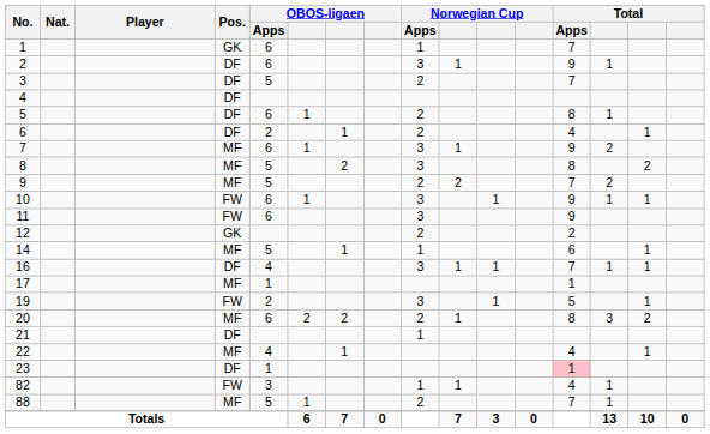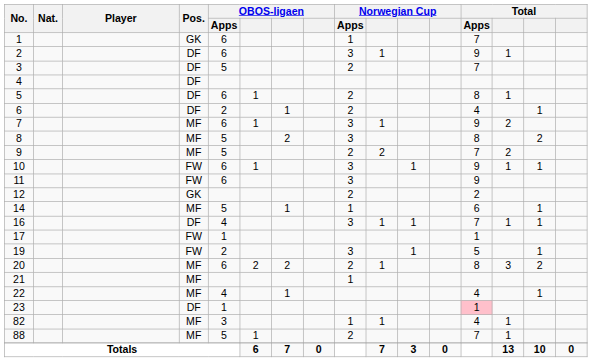 <table class="wikitable sortable alternance"  style="font-size:100%; text-align:center; line-height:14px; width:100%;">
 <tr>
 <th rowspan="2" style="width:5%;"><strong>No.</strong></th>
 <th rowspan="2" style="width:5%;"><strong>Nat.</strong></th>
 <th rowspan="2" width="20%" align="center"><strong>Player</strong></th>
 <th rowspan="2" style="width:5%;"><strong>Pos.</strong></th>
 <th colspan="4"><strong><a href='#'>OBOS-ligaen</a></strong></th>
 <th colspan="4"><strong><a href='#'>Norwegian Cup</a></strong></th>
 <th colspan="4"><strong>Total</strong></th>
 </tr>
 <tr style="text-align:center;">
 <th width=40><strong>Apps</strong></th>
 <th width=40></th>
 <th width=40></th>
 <th width=40></th>
 <th width=40><strong>Apps</strong></th>
 <th width=40></th>
 <th width=40></th>
 <th width=40></th>
 <th width=40><strong>Apps</strong></th>
 <th width=40></th>
 <th width=40></th>
 <th width=40></th>
 </tr>
 <tr>
 <td>1</td>
 <td></td>
 <td></td>
 <td>GK</td>
 <td>6</td>
 <td></td>
 <td></td>
 <td></td>
 <td>1</td>
 <td></td>
 <td></td>
 <td></td>
 <td>7</td>
 <td></td>
 <td></td>
 <td></td>
 </tr>
 <tr>
 <td>2</td>
 <td></td>
 <td></td>
 <td>DF</td>
 <td>6</td>
 <td></td>
 <td></td>
 <td></td>
 <td>3</td>
 <td>1</td>
 <td></td>
 <td></td>
 <td>9</td>
 <td>1</td>
 <td></td>
 <td></td>
 </tr>
 <tr>
 <td>3</td>
 <td></td>
 <td></td>
 <td>DF</td>
 <td>5</td>
 <td></td>
 <td></td>
 <td></td>
 <td>2</td>
 <td></td>
 <td></td>
 <td></td>
 <td>7</td>
 <td></td>
 <td></td>
 <td></td>
 </tr>
 <tr>
 <td>4</td>
 <td></td>
 <td></td>
 <td>DF</td>
 <td></td>
 <td></td>
 <td></td>
 <td></td>
 <td></td>
 <td></td>
 <td></td>
 <td></td>
 <td></td>
 <td></td>
 <td></td>
 <td></td>
 </tr>
 <tr>
 <td>5</td>
 <td></td>
 <td></td>
 <td>DF</td>
 <td>6</td>
 <td>1</td>
 <td></td>
 <td></td>
 <td>2</td>
 <td></td>
 <td></td>
 <td></td>
 <td>8</td>
 <td>1</td>
 <td></td>
 <td></td>
 </tr>
 <tr>
 <td>6</td>
 <td></td>
 <td></td>
 <td>DF</td>
 <td>2</td>
 <td></td>
 <td>1</td>
 <td></td>
 <td>2</td>
 <td></td>
 <td></td>
 <td></td>
 <td>4</td>
 <td></td>
 <td>1</td>
 <td></td>
 </tr>
 <tr>
 <td>7</td>
 <td></td>
 <td></td>
 <td>MF</td>
 <td>6</td>
 <td>1</td>
 <td></td>
 <td></td>
 <td>3</td>
 <td>1</td>
 <td></td>
 <td></td>
 <td>9</td>
 <td>2</td>
 <td></td>
 <td></td>
 </tr>
 <tr>
 <td>8</td>
 <td></td>
 <td></td>
 <td>MF</td>
 <td>5</td>
 <td></td>
 <td>2</td>
 <td></td>
 <td>3</td>
 <td></td>
 <td></td>
 <td></td>
 <td>8</td>
 <td></td>
 <td>2</td>
 <td></td>
 </tr>
 <tr>
 <td>9</td>
 <td></td>
 <td></td>
 <td>MF</td>
 <td>5</td>
 <td></td>
 <td></td>
 <td></td>
 <td>2</td>
 <td>2</td>
 <td></td>
 <td></td>
 <td>7</td>
 <td>2</td>
 <td></td>
 <td></td>
 </tr>
 <tr>
 <td>10</td>
 <td></td>
 <td></td>
 <td>FW</td>
 <td>6</td>
 <td>1</td>
 <td></td>
 <td></td>
 <td>3</td>
 <td></td>
 <td>1</td>
 <td></td>
 <td>9</td>
 <td>1</td>
 <td>1</td>
 <td></td>
 </tr>
 <tr>
 <td>11</td>
 <td></td>
 <td></td>
 <td>FW</td>
 <td>6</td>
 <td></td>
 <td></td>
 <td></td>
 <td>3</td>
 <td></td>
 <td></td>
 <td></td>
 <td>9</td>
 <td></td>
 <td></td>
 <td></td>
 </tr>
 <tr>
 <td>12</td>
 <td></td>
 <td></td>
 <td>GK</td>
 <td></td>
 <td></td>
 <td></td>
 <td></td>
 <td>2</td>
 <td></td>
 <td></td>
 <td></td>
 <td>2</td>
 <td></td>
 <td></td>
 <td></td>
 </tr>
 <tr>
 <td>14</td>
 <td></td>
 <td></td>
 <td>MF</td>
 <td>5</td>
 <td></td>
 <td>1</td>
 <td></td>
 <td>1</td>
 <td></td>
 <td></td>
 <td></td>
 <td>6</td>
 <td></td>
 <td>1</td>
 <td></td>
 </tr>
 <tr>
 <td>16</td>
 <td></td>
 <td></td>
 <td>DF</td>
 <td>4</td>
 <td></td>
 <td></td>
 <td></td>
 <td>3</td>
 <td>1</td>
 <td>1</td>
 <td></td>
 <td>7</td>
 <td>1</td>
 <td>1</td>
 <td></td>
 </tr>
 <tr>
 <td>17</td>
 <td></td>
 <td></td>
-<td>MF</td>
+<td>FW</td>
 <td>1</td>
 <td></td>
 <td></td>
 <td></td>
 <td></td>
 <td></td>
 <td></td>
 <td></td>
 <td>1</td>
 <td></td>
 <td></td>
 <td></td>
 </tr>
 <tr>
 <td>19</td>
 <td></td>
 <td></td>
 <td>FW</td>
 <td>2</td>
 <td></td>
 <td></td>
 <td></td>
 <td>3</td>
 <td></td>
 <td>1</td>
 <td></td>
 <td>5</td>
 <td></td>
 <td>1</td>
 <td></td>
 </tr>
 <tr>
 <td>20</td>
 <td></td>
 <td></td>
 <td>MF</td>
 <td>6</td>
 <td>2</td>
 <td>2</td>
 <td></td>
 <td>2</td>
 <td>1</td>
 <td></td>
 <td></td>
 <td>8</td>
 <td>3</td>
 <td>2</td>
 <td></td>
 </tr>
 <tr>
 <td>21</td>
 <td></td>
 <td></td>
-<td>DF</td>
+<td>MF</td>
 <td></td>
 <td></td>
 <td></td>
 <td></td>
 <td>1</td>
 <td></td>
 <td></td>
 <td></td>
 <td></td>
 <td></td>
 <td></td>
 <td></td>
 </tr>
 <tr>
 <td>22</td>
 <td></td>
 <td></td>
 <td>MF</td>
 <td>4</td>
 <td></td>
 <td>1</td>
 <td></td>
 <td></td>
 <td></td>
 <td></td>
 <td></td>
 <td>4</td>
 <td></td>
 <td>1</td>
 <td></td>
 </tr>
 <tr>
 <td>23</td>
 <td></td>
 <td></td>
 <td>DF</td>
 <td>1</td>
 <td></td>
 <td></td>
 <td></td>
 <td></td>
 <td></td>
 <td></td>
 <td></td>
 <td style="background: pink;">1</td>
 <td></td>
 <td></td>
 <td></td>
 </tr>
 <tr>
 <td>82</td>
 <td></td>
 <td></td>
-<td>FW</td>
+<td>MF</td>
 <td>3</td>
 <td></td>
 <td></td>
 <td></td>
 <td>1</td>
 <td>1</td>
 <td></td>
 <td></td>
 <td>4</td>
 <td>1</td>
 <td></td>
 <td></td>
 </tr>
 <tr>
 <td>88</td>
 <td></td>
 <td></td>
 <td>MF</td>
 <td>5</td>
 <td>1</td>
 <td></td>
 <td></td>
 <td>2</td>
 <td></td>
 <td></td>
 <td></td>
 <td>7</td>
 <td>1</td>
 <td></td>
 <td></td>
 </tr>
 <tr>
 </tr>
 <tr class="sortbottom">
 <td colspan="5"  style="background:white; text-align: center;"><strong>Totals</strong></td>
 <td><strong>6</strong></td>
 <td><strong>7</strong></td>
 <td><strong>0</strong></td>
 <td ! rowspan="2" style="background:white; text-align: center;"></td>
 <td><strong>7</strong></td>
 <td><strong>3</strong></td>
 <td><strong>0</strong></td>
 <td ! rowspan="2" style="background:white; text-align: center;"></td>
 <td><strong>13</strong></td>
 <td><strong>10</strong></td>
 <td><strong>0</strong></td>
 </tr>
 </table>
